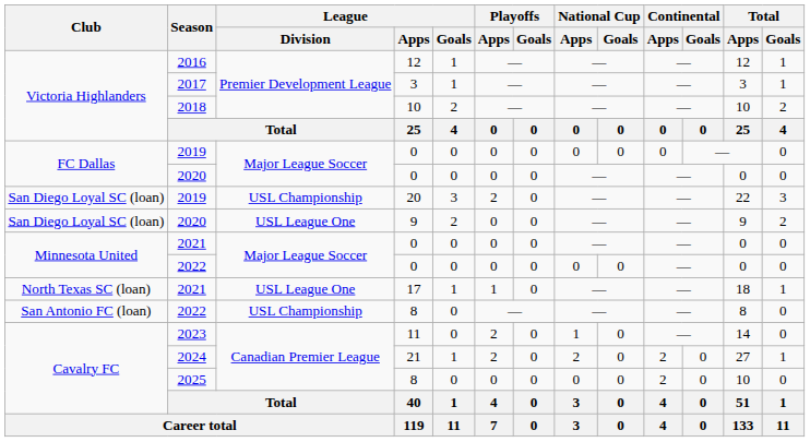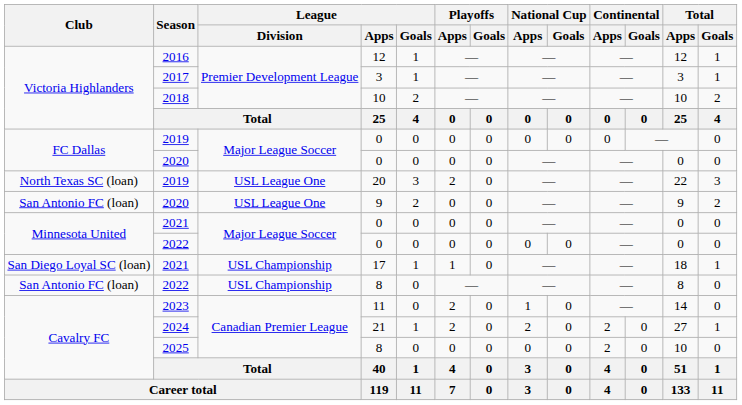 <table class="wikitable" style="text-align:center">
 <tr>
 <th rowspan="2">Club</th>
 <th rowspan="2">Season</th>
 <th colspan="3">League</th>
 <th colspan="2">Playoffs</th>
 <th colspan="2">National Cup</th>
 <th colspan="2">Continental</th>
 <th colspan="2">Total</th>
 </tr>
 <tr>
 <th>Division</th>
 <th>Apps</th>
 <th>Goals</th>
 <th>Apps</th>
 <th>Goals</th>
 <th>Apps</th>
 <th>Goals</th>
 <th>Apps</th>
 <th>Goals</th>
 <th>Apps</th>
 <th>Goals</th>
 </tr>
 <tr>
 <td rowspan="4"><a href='#'>Victoria Highlanders</a></td>
 <td><a href='#'>2016</a></td>
 <td rowspan=3><a href='#'>Premier Development League</a></td>
 <td>12</td>
 <td>1</td>
 <td colspan="2">—</td>
 <td colspan="2">—</td>
 <td colspan="2">—</td>
 <td>12</td>
 <td>1</td>
 </tr>
 <tr>
 <td><a href='#'>2017</a></td>
 <td>3</td>
 <td>1</td>
 <td colspan="2">—</td>
 <td colspan="2">—</td>
 <td colspan="2">—</td>
 <td>3</td>
 <td>1</td>
 </tr>
 <tr>
 <td><a href='#'>2018</a></td>
 <td>10</td>
 <td>2</td>
 <td colspan="2">—</td>
 <td colspan="2">—</td>
 <td colspan="2">—</td>
 <td>10</td>
 <td>2</td>
 </tr>
 <tr>
 <th colspan="2">Total</th>
 <th>25</th>
 <th>4</th>
 <th>0</th>
 <th>0</th>
 <th>0</th>
 <th>0</th>
 <th>0</th>
 <th>0</th>
 <th>25</th>
 <th>4</th>
 </tr>
 <tr>
 <td rowspan="2"><a href='#'>FC Dallas</a></td>
 <td><a href='#'>2019</a></td>
 <td rowspan=2><a href='#'>Major League Soccer</a></td>
 <td>0</td>
 <td>0</td>
 <td>0</td>
 <td>0</td>
 <td>0</td>
 <td>0</td>
 <td>0</td>
 <td colspan="2">—</td>
 <td>0</td>
 </tr>
 <tr>
 <td><a href='#'>2020</a></td>
 <td>0</td>
 <td>0</td>
 <td>0</td>
 <td>0</td>
 <td colspan="2">—</td>
 <td colspan="2">—</td>
 <td>0</td>
 <td>0</td>
 </tr>
 <tr>
-<td><a href='#'>San Diego Loyal SC</a> (loan)</td>
+<td><a href='#'>North Texas SC</a> (loan)</td>
 <td><a href='#'>2019</a></td>
-<td><a href='#'>USL Championship</a></td>
+<td><a href='#'>USL League One</a></td>
 <td>20</td>
 <td>3</td>
 <td>2</td>
 <td>0</td>
 <td colspan="2">—</td>
 <td colspan="2">—</td>
 <td>22</td>
 <td>3</td>
 </tr>
 <tr>
-<td><a href='#'>San Diego Loyal SC</a> (loan)</td>
+<td><a href='#'>San Antonio FC</a> (loan)</td>
 <td><a href='#'>2020</a></td>
 <td><a href='#'>USL League One</a></td>
 <td>9</td>
 <td>2</td>
 <td>0</td>
 <td>0</td>
 <td colspan="2">—</td>
 <td colspan="2">—</td>
 <td>9</td>
 <td>2</td>
 </tr>
 <tr>
 <td rowspan=2><a href='#'>Minnesota United</a></td>
 <td><a href='#'>2021</a></td>
 <td rowspan=2><a href='#'>Major League Soccer</a></td>
 <td>0</td>
 <td>0</td>
 <td>0</td>
 <td>0</td>
 <td colspan="2">—</td>
 <td colspan="2">—</td>
 <td>0</td>
 <td>0</td>
 </tr>
 <tr>
 <td><a href='#'>2022</a></td>
 <td>0</td>
 <td>0</td>
 <td>0</td>
 <td>0</td>
 <td>0</td>
 <td>0</td>
 <td colspan="2">—</td>
 <td>0</td>
 <td>0</td>
 </tr>
 <tr>
-<td><a href='#'>North Texas SC</a> (loan)</td>
+<td><a href='#'>San Diego Loyal SC</a> (loan)</td>
 <td><a href='#'>2021</a></td>
-<td><a href='#'>USL League One</a></td>
+<td><a href='#'>USL Championship</a></td>
 <td>17</td>
 <td>1</td>
 <td>1</td>
 <td>0</td>
 <td colspan="2">—</td>
 <td colspan="2">—</td>
 <td>18</td>
 <td>1</td>
 </tr>
 <tr>
 <td><a href='#'>San Antonio FC</a> (loan)</td>
 <td><a href='#'>2022</a></td>
 <td><a href='#'>USL Championship</a></td>
 <td>8</td>
 <td>0</td>
 <td colspan="2">—</td>
 <td colspan="2">—</td>
 <td colspan="2">—</td>
 <td>8</td>
 <td>0</td>
 </tr>
 <tr>
 <td rowspan="4"><a href='#'>Cavalry FC</a></td>
 <td><a href='#'>2023</a></td>
 <td rowspan="3"><a href='#'>Canadian Premier League</a></td>
 <td>11</td>
 <td>0</td>
 <td>2</td>
 <td>0</td>
 <td>1</td>
 <td>0</td>
 <td colspan="2">—</td>
 <td>14</td>
 <td>0</td>
 </tr>
 <tr>
 <td><a href='#'>2024</a></td>
 <td>21</td>
 <td>1</td>
 <td>2</td>
 <td>0</td>
 <td>2</td>
 <td>0</td>
 <td>2</td>
 <td>0</td>
 <td>27</td>
 <td>1</td>
 </tr>
 <tr>
 <td><a href='#'>2025</a></td>
 <td>8</td>
 <td>0</td>
 <td>0</td>
 <td>0</td>
 <td>0</td>
 <td>0</td>
 <td>2</td>
 <td>0</td>
 <td>10</td>
 <td>0</td>
 </tr>
 <tr>
 <th colspan="2">Total</th>
 <th>40</th>
 <th>1</th>
 <th>4</th>
 <th>0</th>
 <th>3</th>
 <th>0</th>
 <th>4</th>
 <th>0</th>
 <th>51</th>
 <th>1</th>
 </tr>
 <tr>
 <th colspan="3">Career total</th>
 <th>119</th>
 <th>11</th>
 <th>7</th>
 <th>0</th>
 <th>3</th>
 <th>0</th>
 <th>4</th>
 <th>0</th>
 <th>133</th>
 <th>11</th>
 </tr>
 </table>
